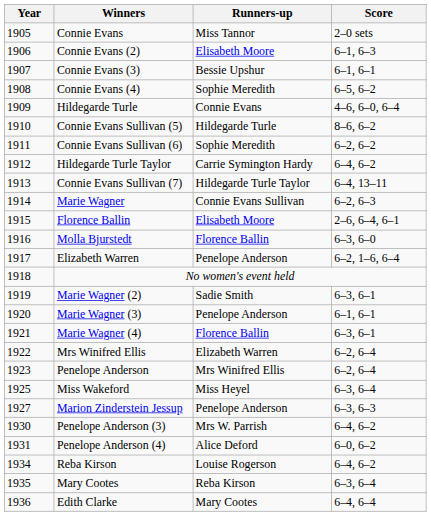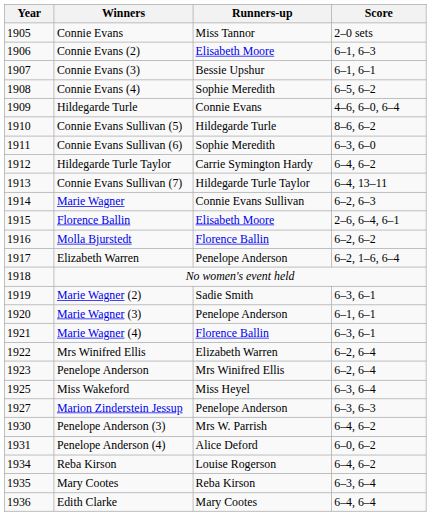 <table class="wikitable sortable">
 <tr>
 <th style="width:60px;">Year</th>
 <th style="width:180px;">Winners</th>
 <th style="width:180px;">Runners-up</th>
 <th style="width:120px;">Score</th>
 </tr>
 <tr>
 <td>1905</td>
 <td> Connie Evans</td>
 <td> Miss Tannor</td>
 <td>2–0 sets</td>
 </tr>
 <tr>
 <td>1906</td>
 <td> Connie Evans (2)</td>
 <td> <a href='#'>Elisabeth Moore</a></td>
 <td>6–1, 6–3</td>
 </tr>
 <tr>
 <td>1907</td>
 <td> Connie Evans (3)</td>
 <td> Bessie Upshur</td>
 <td>6–1, 6–1</td>
 </tr>
 <tr>
 <td>1908</td>
 <td> Connie Evans (4)</td>
 <td> Sophie Meredith</td>
 <td>6–5, 6–2</td>
 </tr>
 <tr>
 <td>1909</td>
 <td> Hildegarde Turle</td>
 <td> Connie Evans</td>
 <td>4–6, 6–0, 6–4</td>
 </tr>
 <tr>
 <td>1910</td>
 <td> Connie Evans Sullivan (5)</td>
 <td> Hildegarde Turle</td>
 <td>8–6, 6–2</td>
 </tr>
 <tr>
 <td>1911</td>
 <td> Connie Evans Sullivan (6)</td>
 <td> Sophie Meredith</td>
-<td>6–2, 6–2</td>
+<td>6–3, 6–0</td>
 </tr>
 <tr>
 <td>1912</td>
 <td> Hildegarde Turle Taylor</td>
 <td> Carrie Symington Hardy</td>
 <td>6–4, 6–2</td>
 </tr>
 <tr>
 <td>1913</td>
 <td> Connie Evans Sullivan (7)</td>
 <td> Hildegarde Turle Taylor</td>
 <td>6–4, 13–11</td>
 </tr>
 <tr>
 <td>1914</td>
 <td> <a href='#'>Marie Wagner</a></td>
 <td> Connie Evans Sullivan</td>
 <td>6–2, 6–3</td>
 </tr>
 <tr>
 <td>1915</td>
 <td> <a href='#'>Florence Ballin</a></td>
 <td> <a href='#'>Elisabeth Moore</a></td>
 <td>2–6, 6–4, 6–1</td>
 </tr>
 <tr>
 <td>1916</td>
 <td> <a href='#'>Molla Bjurstedt</a></td>
 <td> <a href='#'>Florence Ballin</a></td>
-<td>6–3, 6–0</td>
+<td>6–2, 6–2</td>
 </tr>
 <tr>
 <td>1917</td>
 <td> Elizabeth Warren</td>
 <td> Penelope Anderson</td>
 <td>6–2, 1–6, 6–4</td>
 </tr>
 <tr>
 <td>1918</td>
 <td colspan=4 align=center><em>No women's event held</em></td>
 </tr>
 <tr>
 <td>1919</td>
 <td> <a href='#'>Marie Wagner</a> (2)</td>
 <td> Sadie Smith</td>
 <td>6–3, 6–1</td>
 </tr>
 <tr>
 <td>1920</td>
 <td> <a href='#'>Marie Wagner</a> (3)</td>
 <td> Penelope Anderson</td>
 <td>6–1, 6–1</td>
 </tr>
 <tr>
 <td>1921</td>
 <td> <a href='#'>Marie Wagner</a> (4)</td>
 <td> <a href='#'>Florence Ballin</a></td>
 <td>6–3, 6–1</td>
 </tr>
 <tr>
 <td>1922</td>
 <td> Mrs Winifred Ellis</td>
 <td> Elizabeth Warren</td>
 <td>6–2, 6–4</td>
 </tr>
 <tr>
 <td>1923</td>
 <td> Penelope Anderson</td>
 <td> Mrs Winifred Ellis</td>
 <td>6–2, 6–4</td>
 </tr>
 <tr>
 <td>1925</td>
 <td> Miss Wakeford</td>
 <td> Miss Heyel</td>
 <td>6–3, 6–4</td>
 </tr>
 <tr>
 <td>1927</td>
 <td> <a href='#'>Marion Zinderstein Jessup</a></td>
 <td> Penelope Anderson</td>
 <td>6–3, 6–3</td>
 </tr>
 <tr>
 <td>1930</td>
 <td> Penelope Anderson (3)</td>
 <td> Mrs W. Parrish</td>
 <td>6–4, 6–2</td>
 </tr>
 <tr>
 <td>1931</td>
 <td> Penelope Anderson (4)</td>
 <td> Alice Deford</td>
 <td>6–0, 6–2</td>
 </tr>
 <tr>
 <td>1934</td>
 <td> Reba Kirson</td>
 <td> Louise Rogerson</td>
 <td>6–4, 6–2</td>
 </tr>
 <tr>
 <td>1935</td>
 <td> Mary Cootes</td>
 <td> Reba Kirson</td>
 <td>6–3, 6–4</td>
 </tr>
 <tr>
 <td>1936</td>
 <td> Edith Clarke</td>
 <td> Mary Cootes</td>
 <td>6–4, 6–4</td>
 </tr>
 </table>
